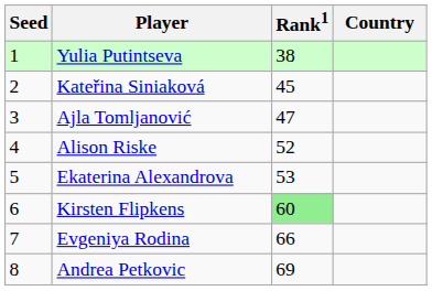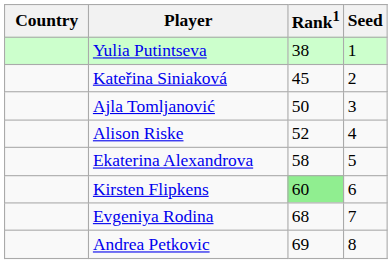 <table class="sortable wikitable">
 <tr>
-<th>Seed</th>
+<th width="70">Country</th>
 <th width="175">Player</th>
 <th>Rank<sup>1</sup></th>
-<th width="70">Country</th>
+<th>Seed</th>
 </tr>
 <tr bgcolor=#cfc>
-<td>1</td>
+<td></td>
 <td><a href='#'>Yulia Putintseva</a></td>
 <td>38</td>
-<td></td>
+<td>1</td>
 </tr>
 <tr>
-<td>2</td>
+<td></td>
 <td><a href='#'>Kateřina Siniaková</a></td>
 <td>45</td>
-<td></td>
+<td>2</td>
 </tr>
 <tr>
+<td></td>
+<td><a href='#'>Ajla Tomljanović</a></td>
+<td>50</td>
 <td>3</td>
-<td><a href='#'>Ajla Tomljanović</a></td>
-<td>47</td>
-<td></td>
 </tr>
 <tr>
-<td>4</td>
+<td></td>
 <td><a href='#'>Alison Riske</a></td>
 <td>52</td>
-<td></td>
+<td>4</td>
 </tr>
 <tr>
+<td></td>
+<td><a href='#'>Ekaterina Alexandrova</a></td>
+<td>58</td>
 <td>5</td>
-<td><a href='#'>Ekaterina Alexandrova</a></td>
-<td>53</td>
-<td></td>
 </tr>
 <tr>
-<td>6</td>
+<td></td>
 <td><a href='#'>Kirsten Flipkens</a></td>
 <td style="background: lightgreen;">60</td>
-<td></td>
+<td>6</td>
 </tr>
 <tr>
+<td></td>
+<td><a href='#'>Evgeniya Rodina</a></td>
+<td>68</td>
 <td>7</td>
-<td><a href='#'>Evgeniya Rodina</a></td>
-<td>66</td>
-<td></td>
 </tr>
 <tr>
-<td>8</td>
+<td></td>
 <td><a href='#'>Andrea Petkovic</a></td>
 <td>69</td>
-<td></td>
+<td>8</td>
 </tr>
 </table>
